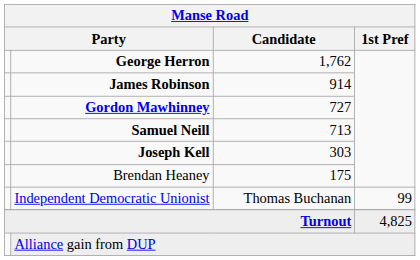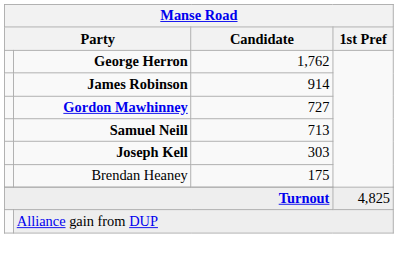 <table class="wikitable">
 <tr>
 <th colspan="4" align="center"><a href='#'>Manse Road</a></th>
 </tr>
 <tr>
 <th colspan="2" align="center" width=200>Party</th>
 <th width=150>Candidate</th>
 <th width=60>1st Pref</th>
 </tr>
 <tr>
 <td></td>
 <td align="right"><strong>George Herron</strong></td>
 <td align="right">1,762</td>
 </tr>
 <tr>
 <td></td>
 <td align="right"><strong>James Robinson</strong></td>
 <td align="right">914</td>
 </tr>
 <tr>
 <td></td>
 <td align="right"><strong><a href='#'>Gordon Mawhinney</a></strong></td>
 <td align="right">727</td>
 </tr>
 <tr>
 <td></td>
 <td align="right"><strong>Samuel Neill</strong></td>
 <td align="right">713</td>
 </tr>
 <tr>
 <td></td>
 <td align="right"><strong>Joseph Kell</strong></td>
 <td align="right">303</td>
 </tr>
 <tr>
 <td></td>
 <td align="right">Brendan Heaney</td>
 <td align="right">175</td>
 </tr>
 <tr>
-<td bgcolor=></td>
-<td><a href='#'>Independent Democratic Unionist</a></td>
-<td align="right">Thomas Buchanan</td>
-<td align="right">99</td>
-</tr>
-<tr>
 </tr>
 <tr bgcolor="EEEEEE">
 <td colspan=3 align="right"><strong><a href='#'>Turnout</a></strong></td>
 <td align="right">4,825</td>
 </tr>
 <tr>
 <td bgcolor=></td>
 <td colspan=3 bgcolor="EEEEEE"><a href='#'>Alliance</a> gain from <a href='#'>DUP</a></td>
 </tr>
 </table>
